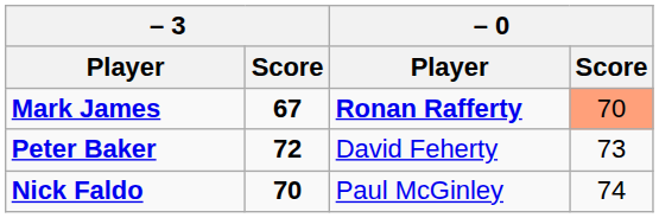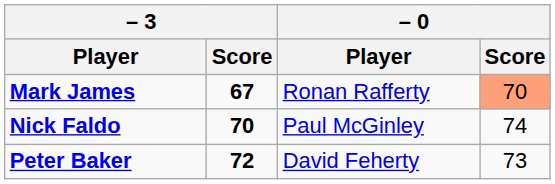 <table class=wikitable>
 <tr>
 <th colspan=2> – 3</th>
 <th colspan=2> – 0</th>
 </tr>
 <tr>
 <th width=140>Player</th>
 <th>Score</th>
 <th width=140>Player</th>
 <th>Score</th>
 </tr>
 <tr>
 <td><strong><a href='#'>Mark James</a></strong></td>
 <td align=center><strong>67</strong></td>
-<td><strong><a href='#'>Ronan Rafferty</a></strong></td>
+<td><a href='#'>Ronan Rafferty</a></td>
 <td align=center style="background: lightsalmon;">70</td>
+</tr>
+<tr>
+<td><strong><a href='#'>Nick Faldo</a></strong></td>
+<td align=center><strong>70</strong></td>
+<td><a href='#'>Paul McGinley</a></td>
+<td align=center>74</td>
 </tr>
 <tr>
 <td><strong><a href='#'>Peter Baker</a></strong></td>
 <td align=center><strong>72</strong></td>
 <td><a href='#'>David Feherty</a></td>
 <td align=center>73</td>
 </tr>
-<tr>
-<td><strong><a href='#'>Nick Faldo</a></strong></td>
-<td align=center><strong>70</strong></td>
-<td><a href='#'>Paul McGinley</a></td>
-<td align=center>74</td>
-</tr>
 </table>
